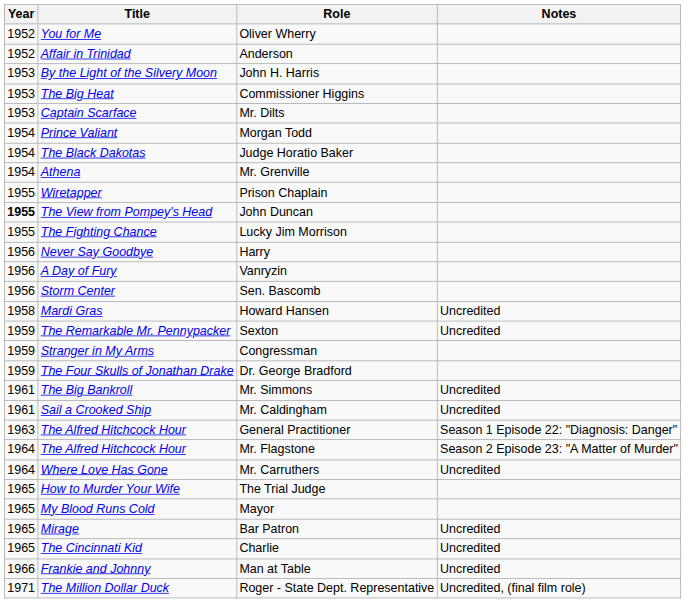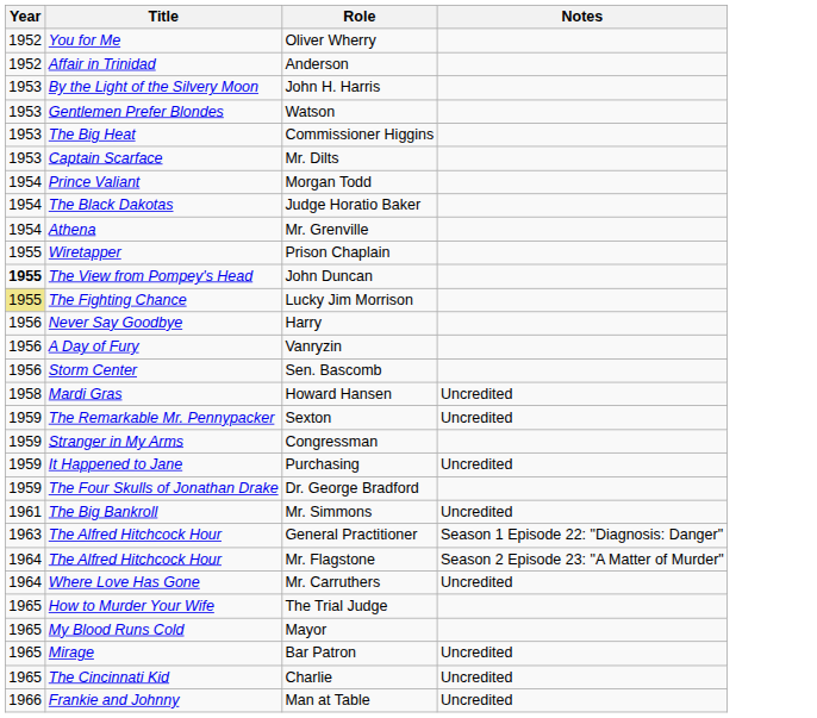 <table class="wikitable">
 <tr>
 <th>Year</th>
 <th>Title</th>
 <th>Role</th>
 <th>Notes</th>
 </tr>
 <tr>
 <td>1952</td>
 <td><em><a href='#'>You for Me</a></em></td>
 <td>Oliver Wherry</td>
 <td></td>
 </tr>
 <tr>
 <td>1952</td>
 <td><em><a href='#'>Affair in Trinidad</a></em></td>
 <td>Anderson</td>
 <td></td>
 </tr>
 <tr>
 <td>1953</td>
 <td><em><a href='#'>By the Light of the Silvery Moon</a></em></td>
 <td>John H. Harris</td>
+<td></td>
+</tr>
+<tr>
+<td>1953</td>
+<td><em><a href='#'>Gentlemen Prefer Blondes</a></em></td>
+<td>Watson</td>
 <td></td>
 </tr>
 <tr>
 <td>1953</td>
 <td><em><a href='#'>The Big Heat</a></em></td>
 <td>Commissioner Higgins</td>
 <td></td>
 </tr>
 <tr>
 <td>1953</td>
 <td><em><a href='#'>Captain Scarface</a></em></td>
 <td>Mr. Dilts</td>
 <td></td>
 </tr>
 <tr>
 <td>1954</td>
 <td><em><a href='#'>Prince Valiant</a></em></td>
 <td>Morgan Todd</td>
 <td></td>
 </tr>
 <tr>
 <td>1954</td>
 <td><em><a href='#'>The Black Dakotas</a></em></td>
 <td>Judge Horatio Baker</td>
 <td></td>
 </tr>
 <tr>
 <td>1954</td>
 <td><em><a href='#'>Athena</a></em></td>
 <td>Mr. Grenville</td>
 <td></td>
 </tr>
 <tr>
 <td>1955</td>
 <td><em><a href='#'>Wiretapper</a></em></td>
 <td>Prison Chaplain</td>
 <td></td>
 </tr>
 <tr>
 <td><strong>1955</strong></td>
 <td><em><a href='#'>The View from Pompey's Head</a></em></td>
 <td>John Duncan</td>
 <td></td>
 </tr>
 <tr>
-<td>1955</td>
+<td style="background: khaki;">1955</td>
 <td><em><a href='#'>The Fighting Chance</a></em></td>
 <td>Lucky Jim Morrison</td>
 <td></td>
 </tr>
 <tr>
 <td>1956</td>
 <td><em><a href='#'>Never Say Goodbye</a></em></td>
 <td>Harry</td>
 <td></td>
 </tr>
 <tr>
 <td>1956</td>
 <td><em><a href='#'>A Day of Fury</a></em></td>
 <td>Vanryzin</td>
 <td></td>
 </tr>
 <tr>
 <td>1956</td>
 <td><em><a href='#'>Storm Center</a></em></td>
 <td>Sen. Bascomb</td>
 <td></td>
 </tr>
 <tr>
 <td>1958</td>
 <td><em><a href='#'>Mardi Gras</a></em></td>
 <td>Howard Hansen</td>
 <td>Uncredited</td>
 </tr>
 <tr>
 <td>1959</td>
 <td><em><a href='#'>The Remarkable Mr. Pennypacker</a></em></td>
 <td>Sexton</td>
 <td>Uncredited</td>
 </tr>
 <tr>
 <td>1959</td>
 <td><em><a href='#'>Stranger in My Arms</a></em></td>
 <td>Congressman</td>
 <td></td>
 </tr>
 <tr>
 <td>1959</td>
+<td><em><a href='#'>It Happened to Jane</a></em></td>
+<td>Purchasing</td>
+<td>Uncredited</td>
+</tr>
+<tr>
+<td>1959</td>
 <td><em><a href='#'>The Four Skulls of Jonathan Drake</a></em></td>
 <td>Dr. George Bradford</td>
 <td></td>
 </tr>
 <tr>
 <td>1961</td>
 <td><em><a href='#'>The Big Bankroll</a></em></td>
 <td>Mr. Simmons</td>
-<td>Uncredited</td>
-</tr>
-<tr>
-<td>1961</td>
-<td><em><a href='#'>Sail a Crooked Ship</a></em></td>
-<td>Mr. Caldingham</td>
 <td>Uncredited</td>
 </tr>
 <tr>
 <td>1963</td>
 <td><em><a href='#'>The Alfred Hitchcock Hour</a></em></td>
 <td>General Practitioner</td>
 <td>Season 1 Episode 22: "Diagnosis: Danger"</td>
 </tr>
 <tr>
 <td>1964</td>
 <td><em><a href='#'>The Alfred Hitchcock Hour</a></em></td>
 <td>Mr. Flagstone</td>
 <td>Season 2 Episode 23: "A Matter of Murder"</td>
 </tr>
 <tr>
 <td>1964</td>
 <td><em><a href='#'>Where Love Has Gone</a></em></td>
 <td>Mr. Carruthers</td>
 <td>Uncredited</td>
 </tr>
 <tr>
 <td>1965</td>
 <td><em><a href='#'>How to Murder Your Wife</a></em></td>
 <td>The Trial Judge</td>
 <td></td>
 </tr>
 <tr>
 <td>1965</td>
 <td><em><a href='#'>My Blood Runs Cold</a></em></td>
 <td>Mayor</td>
 <td></td>
 </tr>
 <tr>
 <td>1965</td>
 <td><em><a href='#'>Mirage</a></em></td>
 <td>Bar Patron</td>
 <td>Uncredited</td>
 </tr>
 <tr>
 <td>1965</td>
 <td><em><a href='#'>The Cincinnati Kid</a></em></td>
 <td>Charlie</td>
 <td>Uncredited</td>
 </tr>
 <tr>
 <td>1966</td>
 <td><em><a href='#'>Frankie and Johnny</a></em></td>
 <td>Man at Table</td>
 <td>Uncredited</td>
 </tr>
-<tr>
-<td>1971</td>
-<td><em><a href='#'>The Million Dollar Duck</a></em></td>
-<td>Roger - State Dept. Representative</td>
-<td>Uncredited, (final film role)</td>
-</tr>
 </table>
